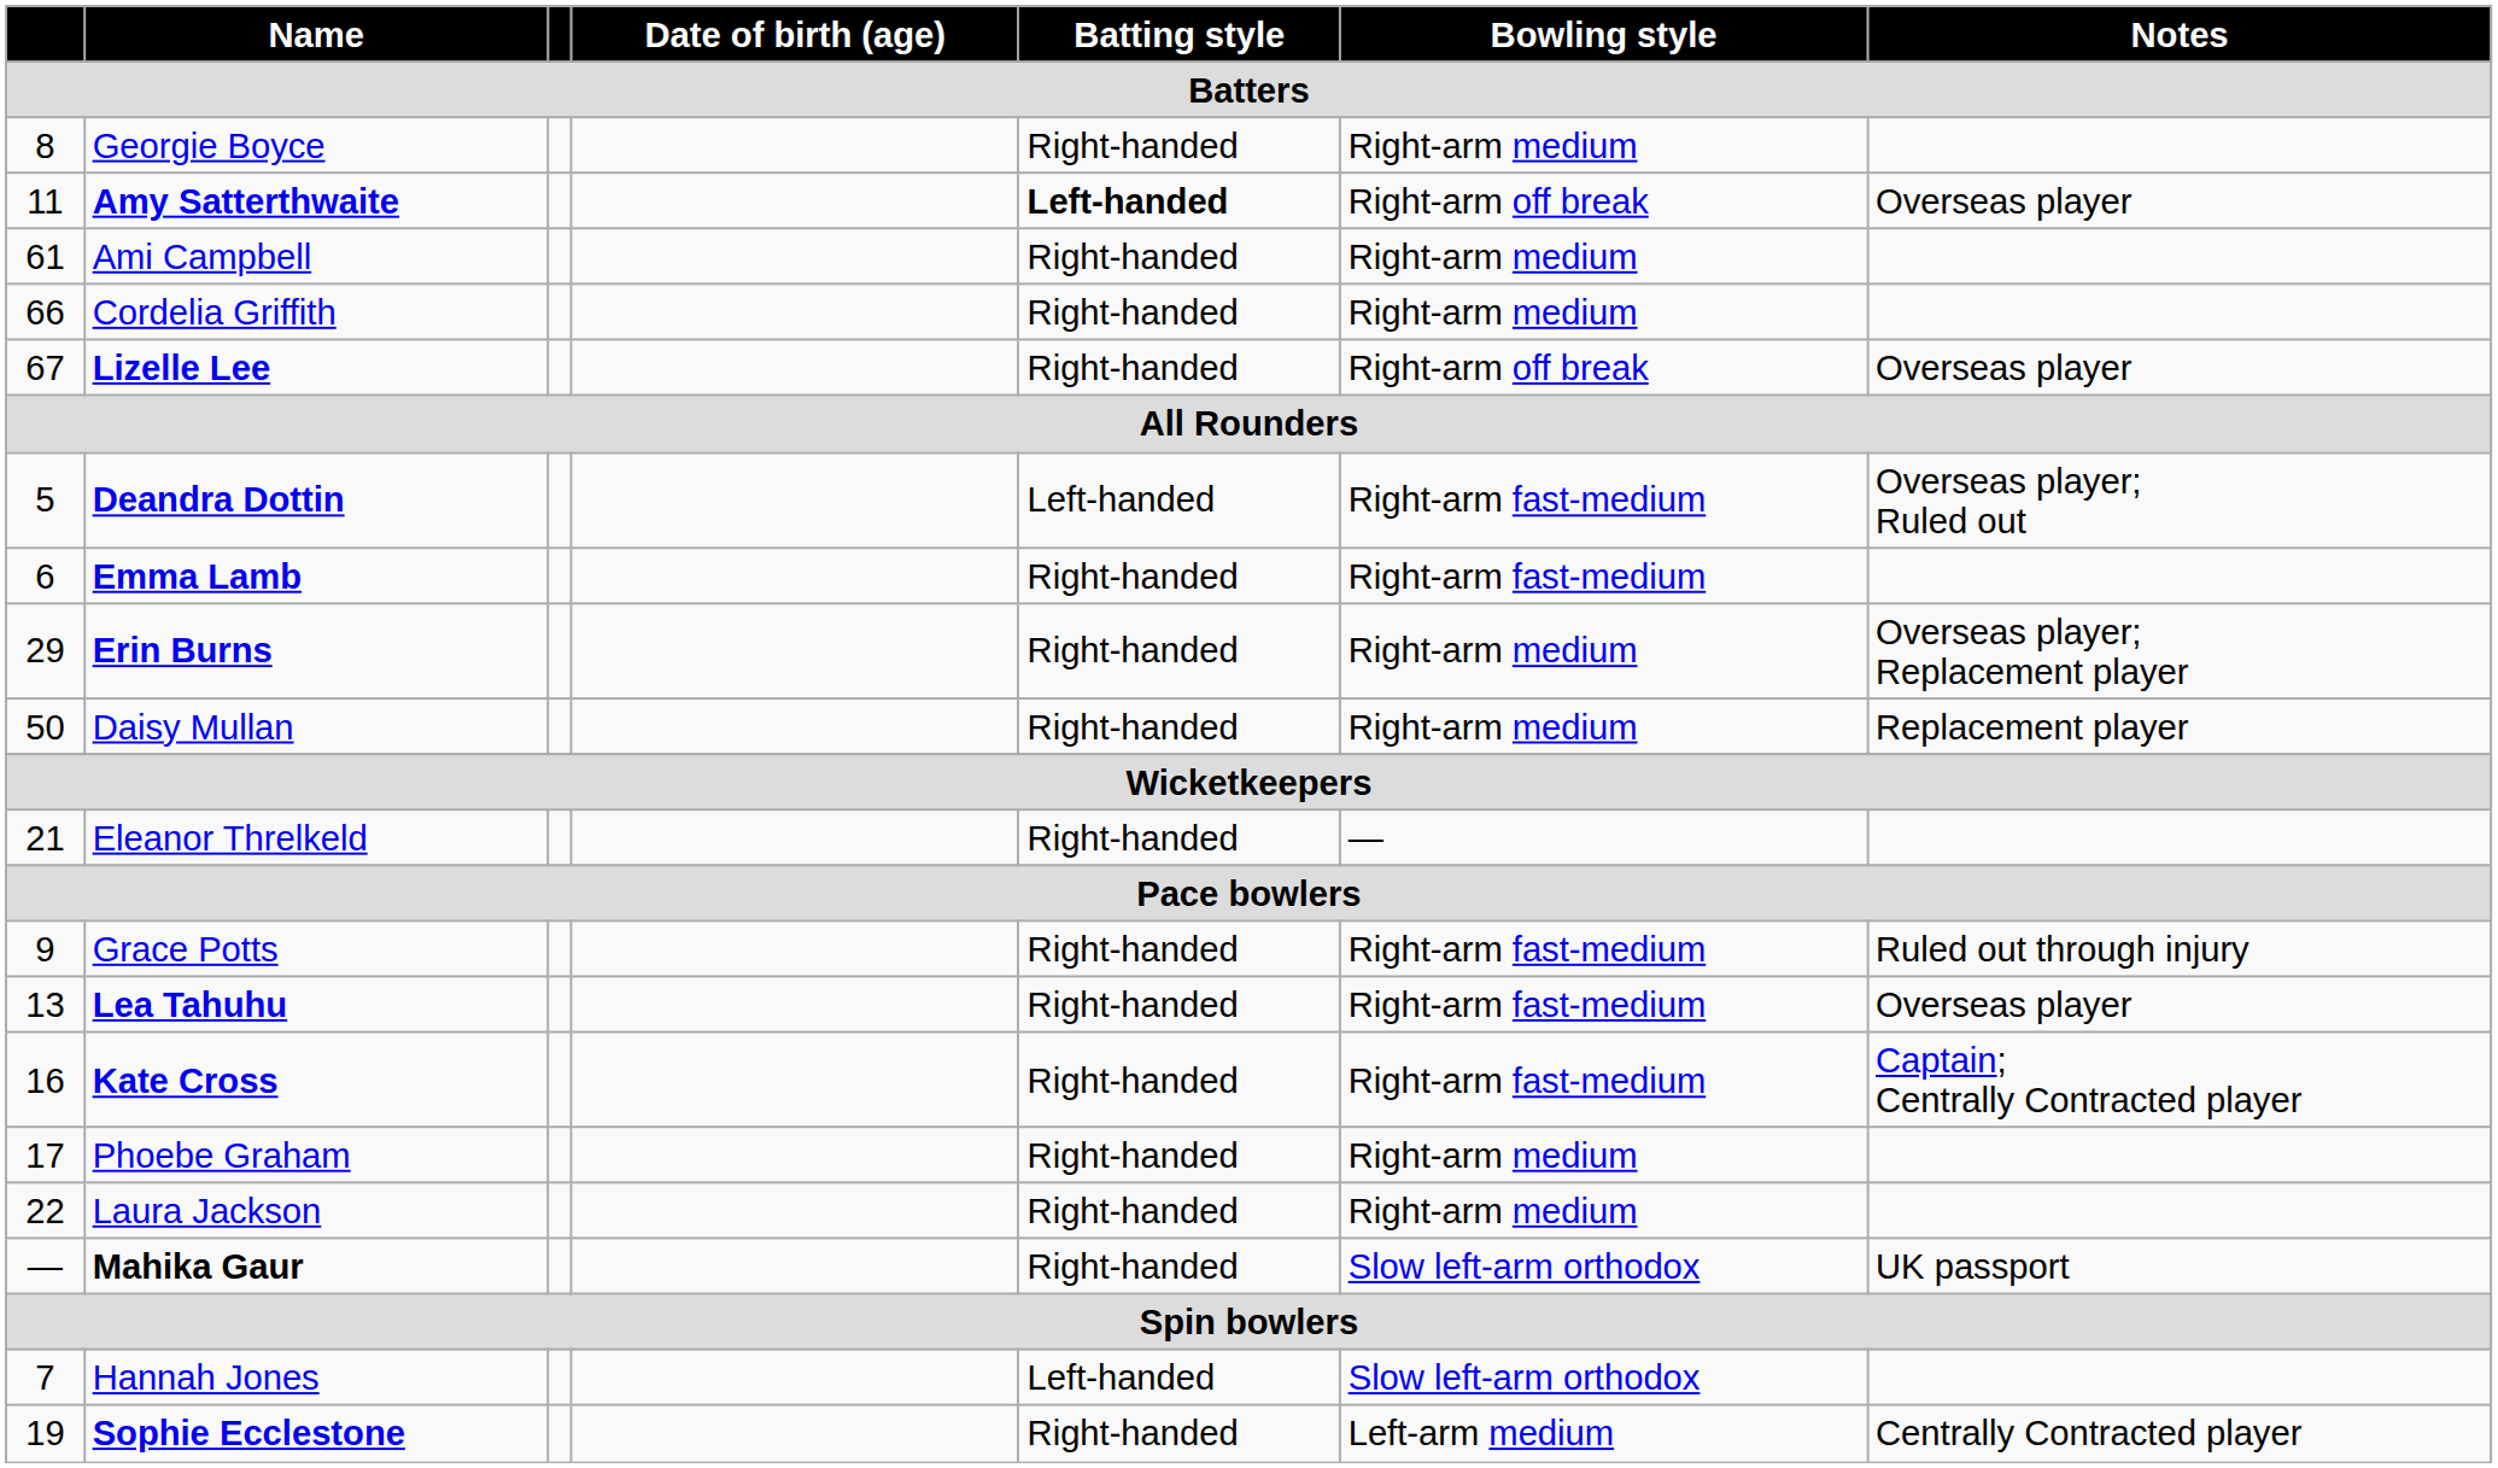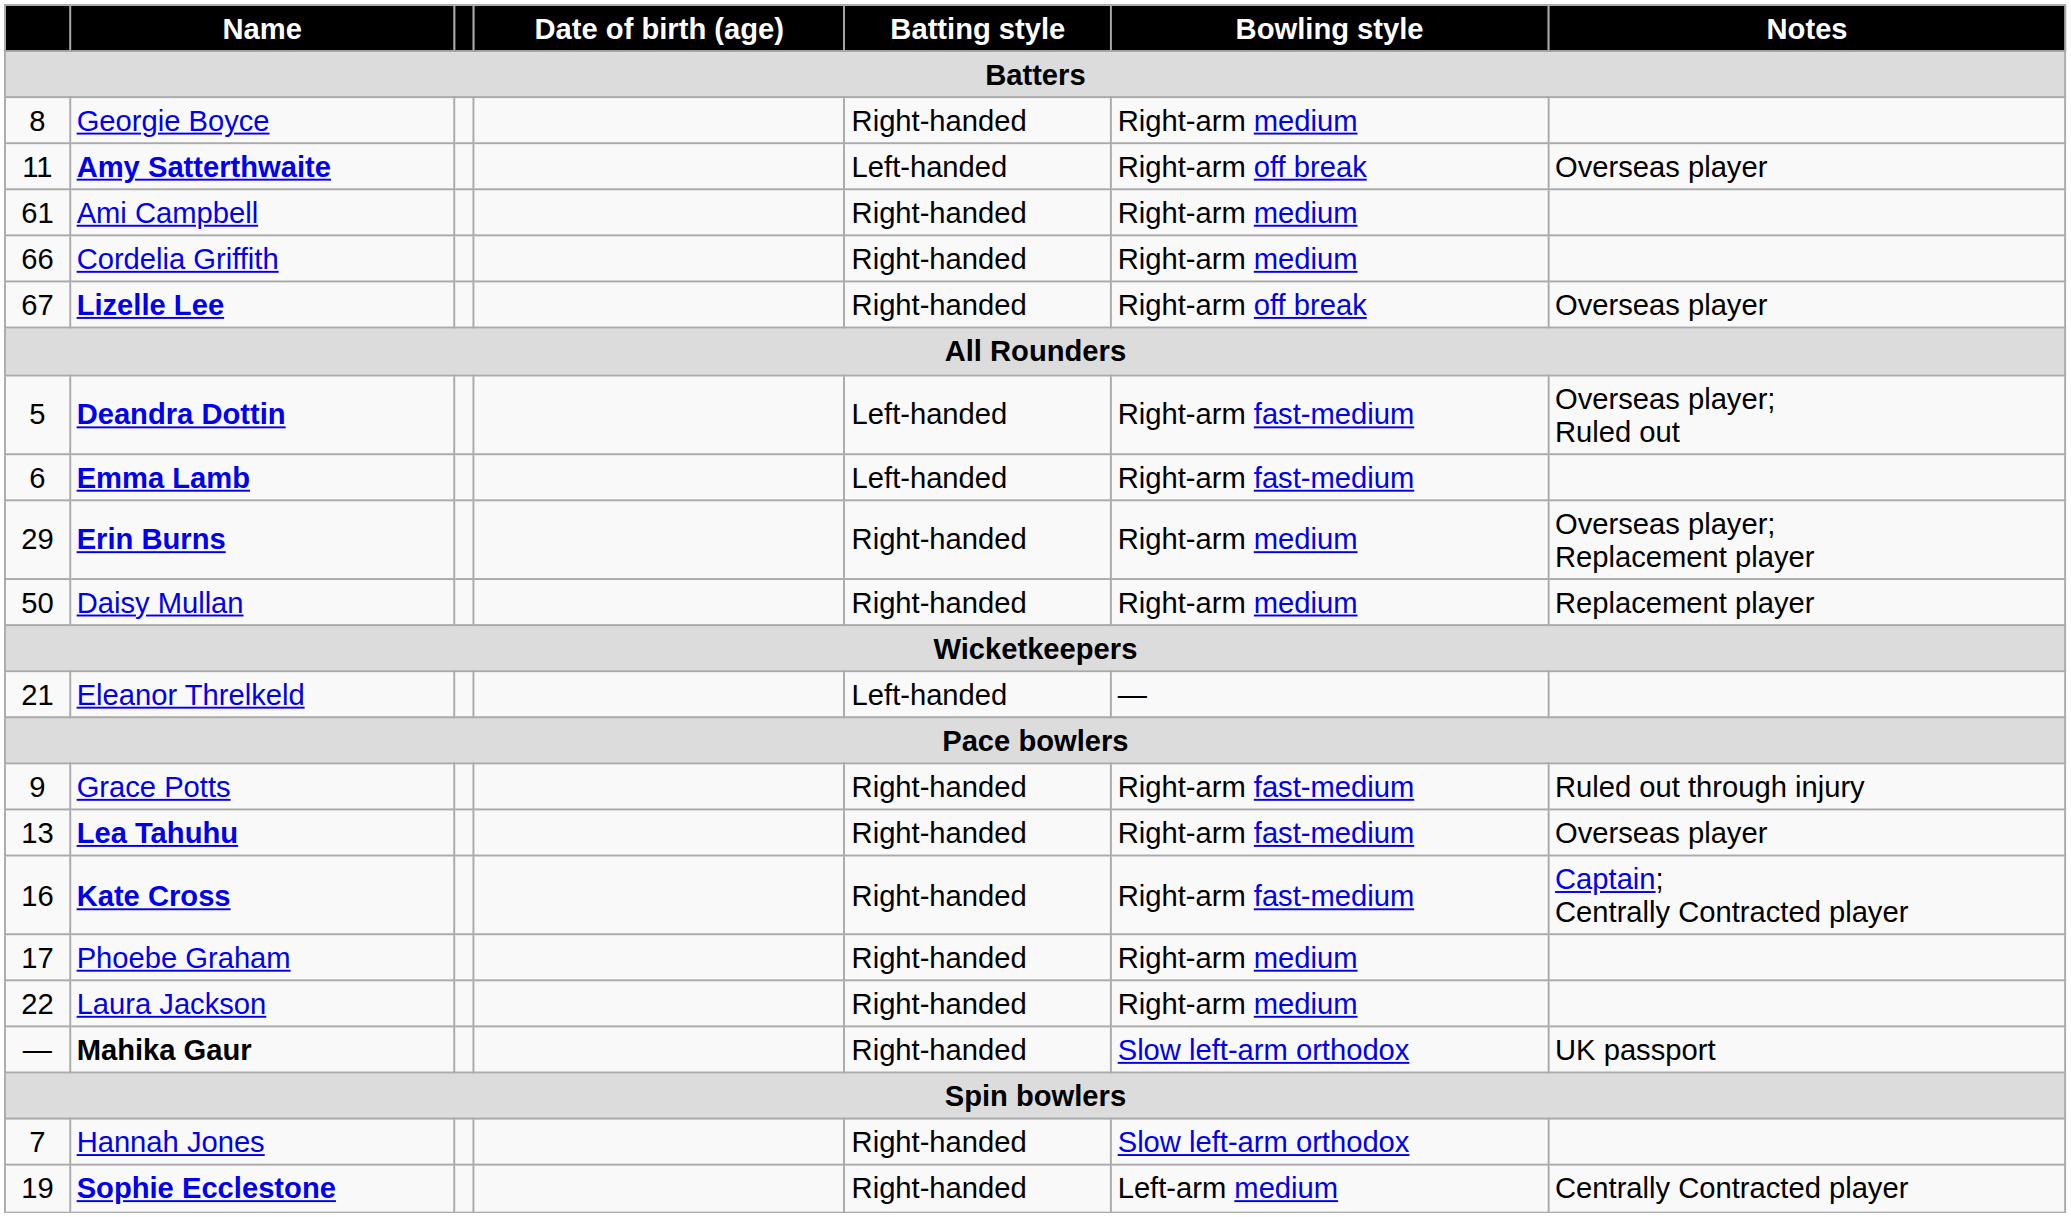 <table class="wikitable" style="font-size:95%;" width="85%">
 <tr>
 <th style="background:black; color:white"></th>
 <th style="background:black; color:white">Name</th>
 <th style="background:black; color:white"></th>
 <th style="background:black; color:white">Date of birth (age)</th>
 <th style="background:black; color:white">Batting style</th>
 <th style="background:black; color:white">Bowling style</th>
 <th style="background:black; color:white">Notes</th>
 </tr>
 <tr>
 <th colspan="7" style="background: #DCDCDC" align=right>Batters</th>
 </tr>
 <tr>
 <td style="text-align:center">8</td>
 <td><a href='#'>Georgie Boyce</a></td>
 <td style="text-align:center"></td>
 <td></td>
 <td>Right-handed</td>
 <td>Right-arm <a href='#'>medium</a></td>
 <td></td>
 </tr>
 <tr>
 <td style="text-align:center">11</td>
 <td><strong><a href='#'>Amy Satterthwaite</a></strong></td>
 <td style="text-align:center"></td>
 <td></td>
-<td><strong>Left-handed</strong></td>
+<td>Left-handed</td>
 <td>Right-arm <a href='#'>off break</a></td>
 <td>Overseas player</td>
 </tr>
 <tr>
 <td style="text-align:center">61</td>
 <td><a href='#'>Ami Campbell</a></td>
 <td style="text-align:center"></td>
 <td></td>
 <td>Right-handed</td>
 <td>Right-arm <a href='#'>medium</a></td>
 <td></td>
 </tr>
 <tr>
 <td style="text-align:center">66</td>
 <td><a href='#'>Cordelia Griffith</a></td>
 <td style="text-align:center"></td>
 <td></td>
 <td>Right-handed</td>
 <td>Right-arm <a href='#'>medium</a></td>
 <td></td>
 </tr>
 <tr>
 <td style="text-align:center">67</td>
 <td><strong><a href='#'>Lizelle Lee</a></strong></td>
 <td style="text-align:center"></td>
 <td></td>
 <td>Right-handed</td>
 <td>Right-arm <a href='#'>off break</a></td>
 <td>Overseas player</td>
 </tr>
 <tr>
 <th colspan="7" style="background: #DCDCDC" align=right>All Rounders</th>
 </tr>
 <tr>
 <td style="text-align:center">5</td>
 <td><strong><a href='#'>Deandra Dottin</a></strong></td>
 <td style="text-align:center"></td>
 <td></td>
 <td>Left-handed</td>
 <td>Right-arm <a href='#'>fast-medium</a></td>
 <td>Overseas player; <br> Ruled out</td>
 </tr>
 <tr>
 <td style="text-align:center">6</td>
 <td><strong><a href='#'>Emma Lamb</a></strong></td>
 <td style="text-align:center"></td>
 <td></td>
-<td>Right-handed</td>
+<td>Left-handed</td>
 <td>Right-arm <a href='#'>fast-medium</a></td>
 <td></td>
 </tr>
 <tr>
 <td style="text-align:center">29</td>
 <td><strong><a href='#'>Erin Burns</a></strong></td>
 <td style="text-align:center"></td>
 <td></td>
 <td>Right-handed</td>
 <td>Right-arm <a href='#'>medium</a></td>
 <td>Overseas player; <br> Replacement player</td>
 </tr>
 <tr>
 <td style="text-align:center">50</td>
 <td><a href='#'>Daisy Mullan</a></td>
 <td style="text-align:center"></td>
 <td></td>
 <td>Right-handed</td>
 <td>Right-arm <a href='#'>medium</a></td>
 <td>Replacement player</td>
 </tr>
 <tr>
 <th colspan="7" style="background: #DCDCDC" align=right>Wicketkeepers</th>
 </tr>
 <tr>
 <td style="text-align:center">21</td>
 <td><a href='#'>Eleanor Threlkeld</a></td>
 <td style="text-align:center"></td>
 <td></td>
-<td>Right-handed</td>
+<td>Left-handed</td>
 <td>—</td>
 <td></td>
 </tr>
 <tr>
 <th colspan="7" style="background: #DCDCDC" align=right>Pace bowlers</th>
 </tr>
 <tr>
 <td style="text-align:center">9</td>
 <td><a href='#'>Grace Potts</a></td>
 <td style="text-align:center"></td>
 <td></td>
 <td>Right-handed</td>
 <td>Right-arm <a href='#'>fast-medium</a></td>
 <td>Ruled out through injury</td>
 </tr>
 <tr>
 <td style="text-align:center">13</td>
 <td><strong><a href='#'>Lea Tahuhu</a></strong></td>
 <td style="text-align:center"></td>
 <td></td>
 <td>Right-handed</td>
 <td>Right-arm <a href='#'>fast-medium</a></td>
 <td>Overseas player</td>
 </tr>
 <tr>
 <td style="text-align:center">16</td>
 <td><strong><a href='#'>Kate Cross</a></strong></td>
 <td style="text-align:center"></td>
 <td></td>
 <td>Right-handed</td>
 <td>Right-arm <a href='#'>fast-medium</a></td>
 <td><a href='#'>Captain</a>; <br>Centrally Contracted player</td>
 </tr>
 <tr>
 <td style="text-align:center">17</td>
 <td><a href='#'>Phoebe Graham</a></td>
 <td style="text-align:center"></td>
 <td></td>
 <td>Right-handed</td>
 <td>Right-arm <a href='#'>medium</a></td>
 <td></td>
 </tr>
 <tr>
 <td style="text-align:center">22</td>
 <td><a href='#'>Laura Jackson</a></td>
 <td style="text-align:center"></td>
 <td></td>
 <td>Right-handed</td>
 <td>Right-arm <a href='#'>medium</a></td>
 <td></td>
 </tr>
 <tr>
 <td style="text-align:center">—</td>
 <td><strong>Mahika Gaur</strong></td>
 <td style="text-align:center"></td>
 <td></td>
 <td>Right-handed</td>
 <td><a href='#'>Slow left-arm orthodox</a></td>
 <td>UK passport</td>
 </tr>
 <tr>
 <th colspan="7" style="background: #DCDCDC" align=right>Spin bowlers</th>
 </tr>
 <tr>
 <td style="text-align:center">7</td>
 <td><a href='#'>Hannah Jones</a></td>
 <td style="text-align:center"></td>
 <td></td>
-<td>Left-handed</td>
+<td>Right-handed</td>
 <td><a href='#'>Slow left-arm orthodox</a></td>
 <td></td>
 </tr>
 <tr>
 <td style="text-align:center">19</td>
 <td><strong><a href='#'>Sophie Ecclestone</a></strong></td>
 <td style="text-align:center"></td>
 <td></td>
 <td>Right-handed</td>
 <td>Left-arm <a href='#'>medium</a></td>
 <td>Centrally Contracted player</td>
 </tr>
 </table>
